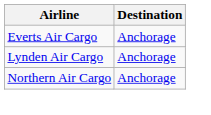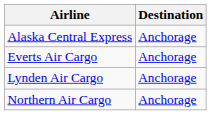 <table class="wikitable">
 <tr>
 <th>Airline</th>
 <th>Destination</th>
+</tr>
+<tr>
+<td><a href='#'>Alaska Central Express</a></td>
+<td><a href='#'>Anchorage</a></td>
 </tr>
 <tr>
 <td><a href='#'>Everts Air Cargo</a></td>
 <td><a href='#'>Anchorage</a></td>
 </tr>
 <tr>
 <td><a href='#'>Lynden Air Cargo</a></td>
 <td><a href='#'>Anchorage</a></td>
 </tr>
 <tr>
 <td><a href='#'>Northern Air Cargo</a></td>
 <td><a href='#'>Anchorage</a></td>
 </tr>
 </table>
